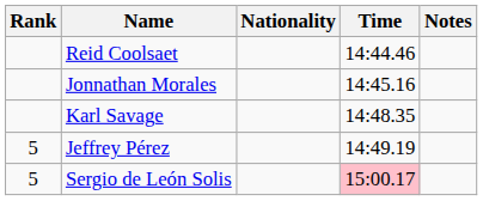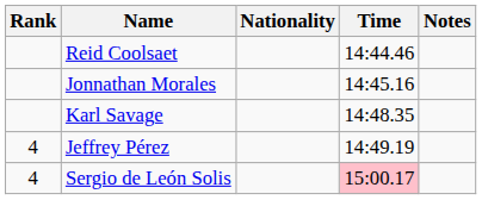 <table class="wikitable sortable" style="text-align:center">
 <tr>
 <th>Rank</th>
 <th>Name</th>
 <th>Nationality</th>
 <th>Time</th>
 <th>Notes</th>
 </tr>
 <tr>
 <td align=center></td>
 <td align=left><a href='#'>Reid Coolsaet</a></td>
 <td align=left></td>
 <td>14:44.46</td>
 <td></td>
 </tr>
 <tr>
 <td align=center></td>
 <td align=left><a href='#'>Jonnathan Morales</a></td>
 <td align=left></td>
 <td>14:45.16</td>
 <td></td>
 </tr>
 <tr>
 <td align=center></td>
 <td align=left><a href='#'>Karl Savage</a></td>
 <td align=left></td>
 <td>14:48.35</td>
 <td></td>
 </tr>
 <tr>
-<td align=center>5</td>
+<td align=center>4</td>
 <td align=left><a href='#'>Jeffrey Pérez</a></td>
 <td align=left></td>
 <td>14:49.19</td>
 <td></td>
 </tr>
 <tr>
-<td align=center>5</td>
+<td align=center>4</td>
 <td align=left><a href='#'>Sergio de León Solis</a></td>
 <td align=left></td>
 <td style="background: pink;">15:00.17</td>
 <td></td>
 </tr>
 </table>
